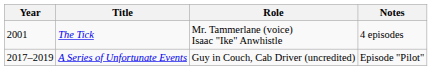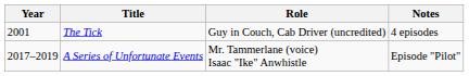 <table class="wikitable">
 <tr>
 <th>Year</th>
 <th>Title</th>
 <th>Role</th>
 <th>Notes</th>
 </tr>
 <tr>
 <td>2001</td>
 <td><em><a href='#'>The Tick</a></em></td>
-<td>Mr. Tammerlane (voice)<br>Isaac "Ike" Anwhistle</td>
+<td>Guy in Couch, Cab Driver (uncredited)</td>
 <td>4 episodes</td>
 </tr>
 <tr>
 <td>2017–2019</td>
 <td><em><a href='#'>A Series of Unfortunate Events</a></em></td>
-<td>Guy in Couch, Cab Driver (uncredited)</td>
+<td>Mr. Tammerlane (voice)<br>Isaac "Ike" Anwhistle</td>
 <td>Episode "Pilot"</td>
 </tr>
 </table>
